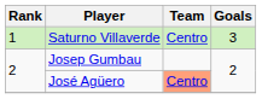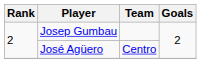 <table class="wikitable">
 <tr>
 <th>Rank</th>
 <th>Player</th>
 <th>Team</th>
 <th>Goals</th>
-</tr>
-<tr bgcolor="D0F0C0">
-<td>1</td>
-<td><a href='#'>Saturno Villaverde</a></td>
-<td> <a href='#'>Centro</a></td>
-<td align="center">3</td>
 </tr>
 <tr>
 <td rowspan=2>2</td>
 <td><a href='#'>Josep Gumbau</a></td>
 <td></td>
 <td rowspan=2 align="center">2</td>
 </tr>
 <tr>
 <td><a href='#'>José Agüero</a></td>
-<td style="background: lightsalmon;"> <a href='#'>Centro</a></td>
+<td> <a href='#'>Centro</a></td>
 </tr>
 <tr>
 </tr>
 </table>
